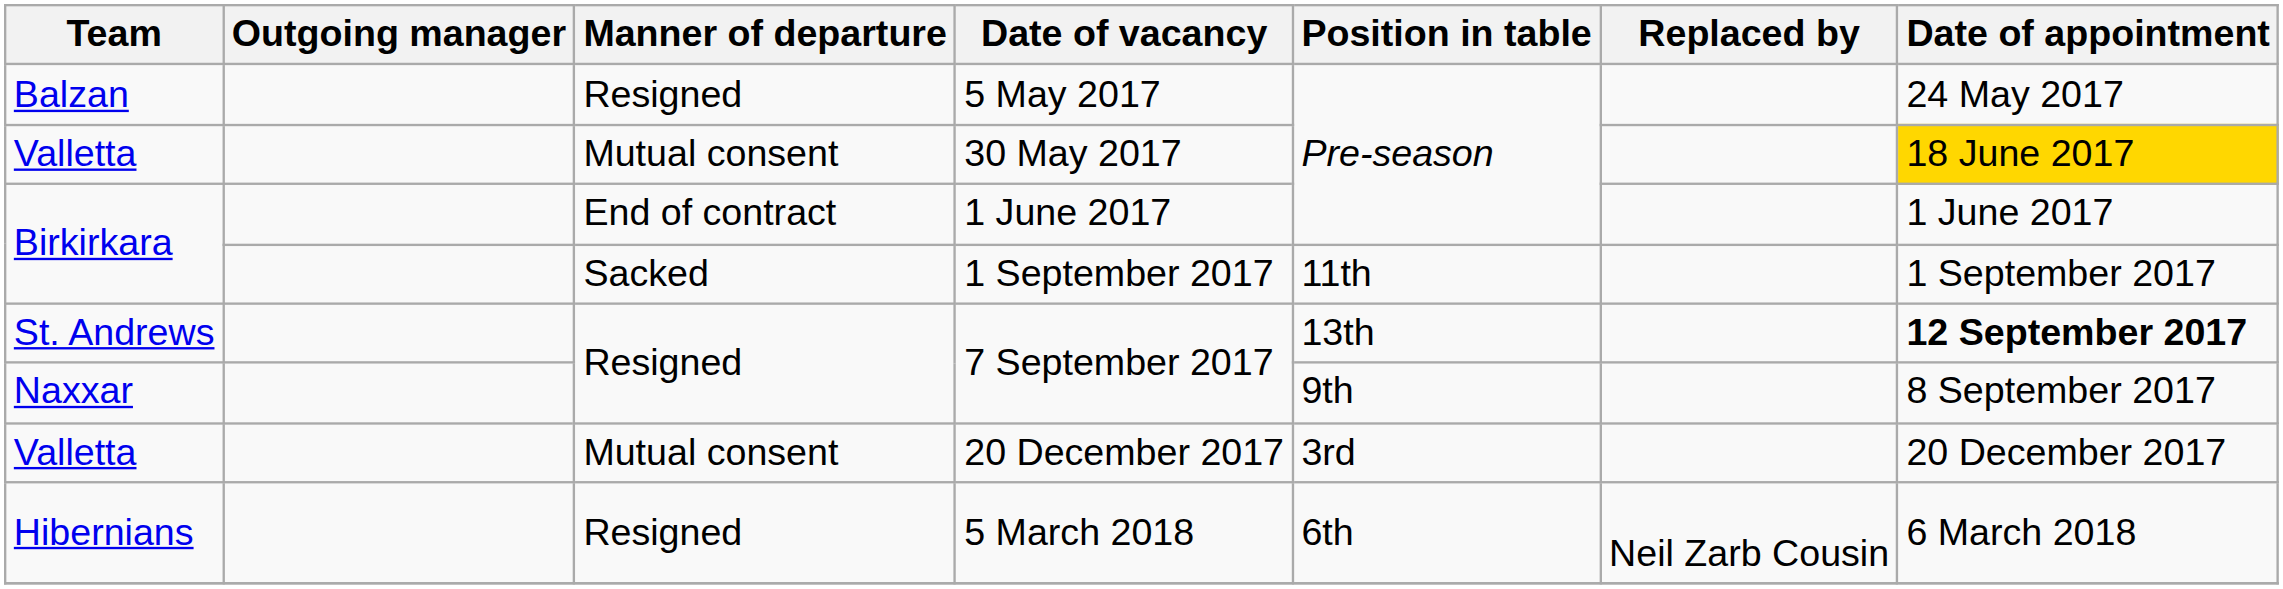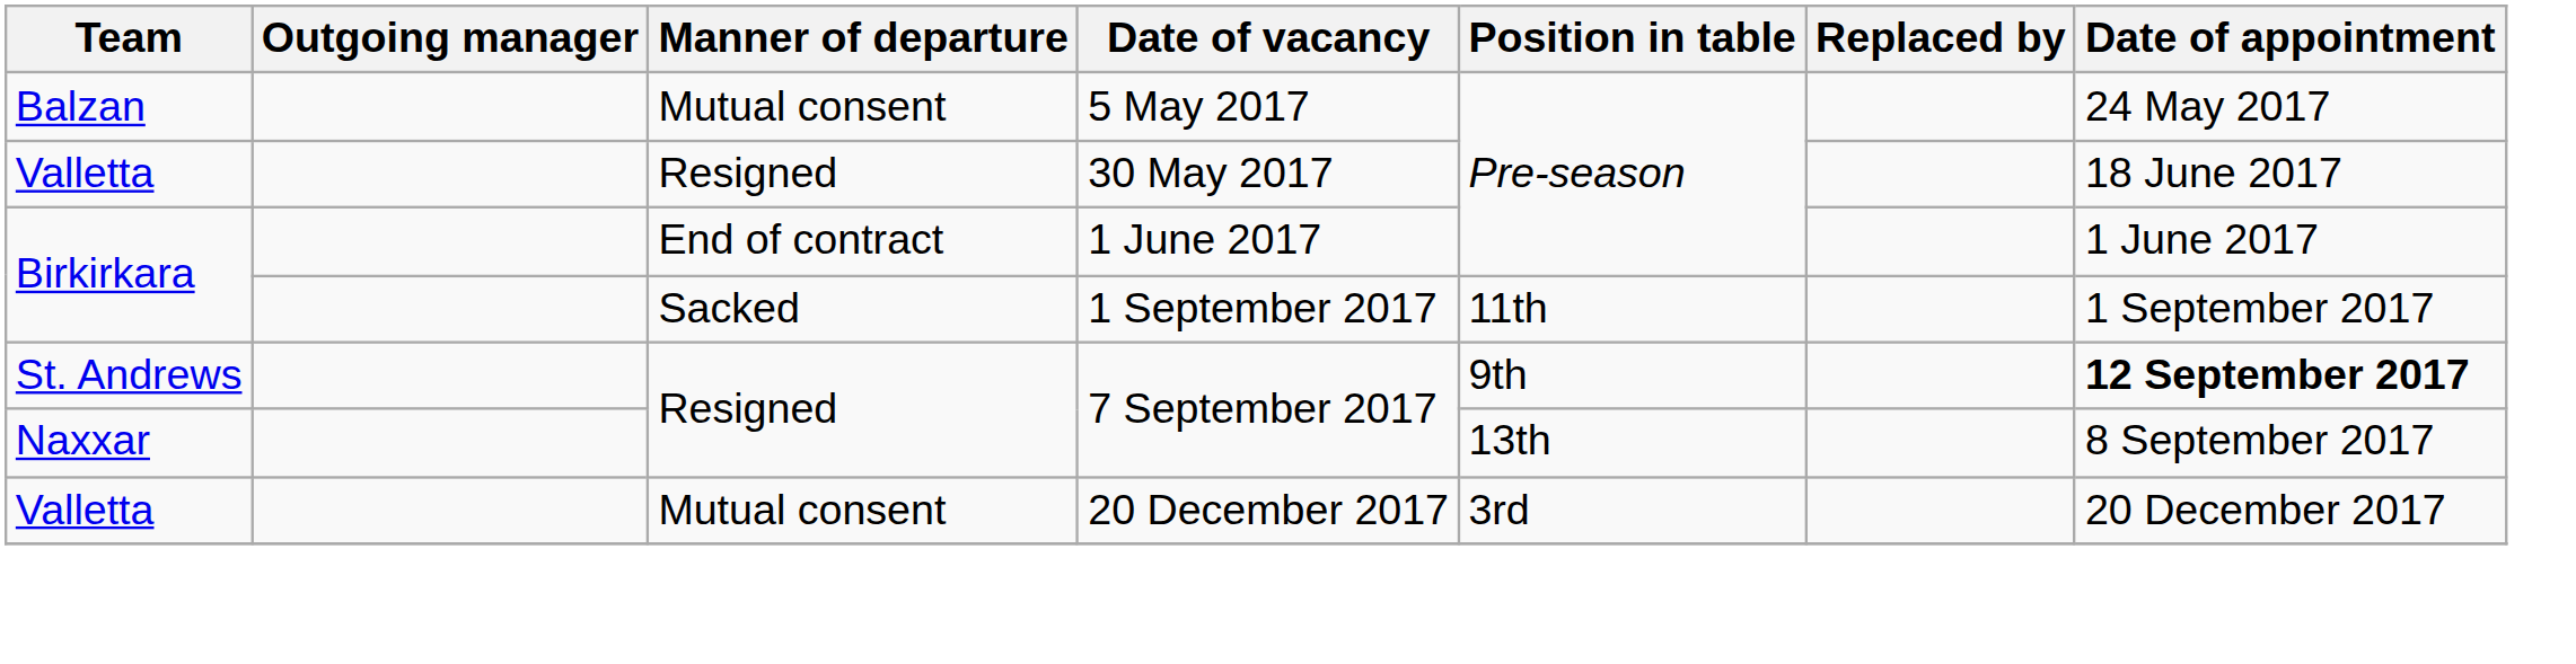 <table class="wikitable sortable">
 <tr>
 <th>Team</th>
 <th>Outgoing manager</th>
 <th>Manner of departure</th>
 <th>Date of vacancy</th>
 <th>Position in table</th>
 <th>Replaced by</th>
 <th>Date of appointment</th>
 </tr>
 <tr>
 <td><a href='#'>Balzan</a></td>
 <td> </td>
-<td>Resigned</td>
+<td>Mutual consent</td>
 <td>5 May 2017</td>
 <td rowspan=3><em>Pre-season</em></td>
 <td> </td>
 <td>24 May 2017</td>
 </tr>
 <tr>
 <td><a href='#'>Valletta</a></td>
 <td> </td>
-<td>Mutual consent</td>
+<td>Resigned</td>
 <td>30 May 2017</td>
 <td> </td>
-<td style="background: gold;">18 June 2017</td>
+<td>18 June 2017</td>
 </tr>
 <tr>
 <td rowspan="2"><a href='#'>Birkirkara</a></td>
 <td> </td>
 <td>End of contract</td>
 <td>1 June 2017</td>
 <td> </td>
 <td>1 June 2017</td>
 </tr>
 <tr>
 <td> </td>
 <td>Sacked</td>
 <td>1 September 2017</td>
 <td>11th</td>
 <td> </td>
 <td>1 September 2017</td>
 </tr>
 <tr>
 <td><a href='#'>St. Andrews</a></td>
 <td> </td>
 <td rowspan="2">Resigned</td>
 <td rowspan="2">7 September 2017</td>
-<td>13th</td>
+<td>9th</td>
 <td> </td>
 <td><strong>12 September 2017</strong></td>
 </tr>
 <tr>
 <td><a href='#'>Naxxar</a></td>
 <td> </td>
-<td>9th</td>
+<td>13th</td>
 <td> </td>
 <td>8 September 2017</td>
 </tr>
 <tr>
 <td><a href='#'>Valletta</a></td>
 <td> </td>
 <td>Mutual consent</td>
 <td>20 December 2017</td>
 <td>3rd</td>
 <td> </td>
 <td>20 December 2017</td>
 </tr>
 <tr>
-<td><a href='#'>Hibernians</a></td>
-<td> </td>
-<td>Resigned</td>
-<td>5 March 2018</td>
-<td>6th</td>
-<td> <br> Neil Zarb Cousin</td>
-<td>6 March 2018</td>
-</tr>
-<tr>
 </tr>
 </table>
